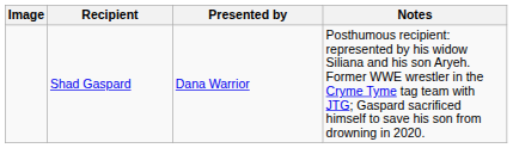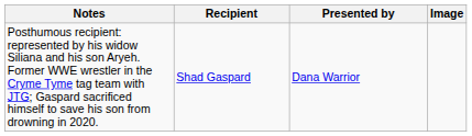 <table class="wikitable sortable" style="font-size: 95%">
 <tr>
-<th class="unsortable">Image</th>
+<th class="unsortable">Notes</th>
 <th style="width:25%;">Recipient<br></th>
 <th style="width:30%;">Presented by</th>
-<th class="unsortable">Notes</th>
+<th class="unsortable">Image</th>
 </tr>
 <tr>
-<td></td>
+<td>Posthumous recipient: represented by his widow Siliana and his son Aryeh.<br>Former WWE wrestler in the <a href='#'>Cryme Tyme</a> tag team with <a href='#'>JTG</a>; Gaspard sacrificed himself to save his son from drowning in 2020.</td>
 <td><a href='#'>Shad Gaspard</a></td>
 <td><a href='#'>Dana Warrior</a></td>
-<td>Posthumous recipient: represented by his widow Siliana and his son Aryeh.<br>Former WWE wrestler in the <a href='#'>Cryme Tyme</a> tag team with <a href='#'>JTG</a>; Gaspard sacrificed himself to save his son from drowning in 2020.</td>
+<td></td>
 </tr>
 </table>
